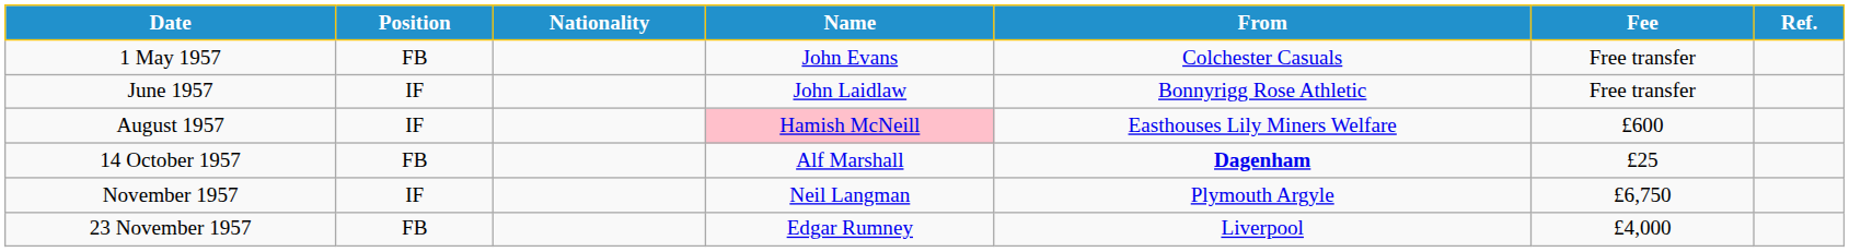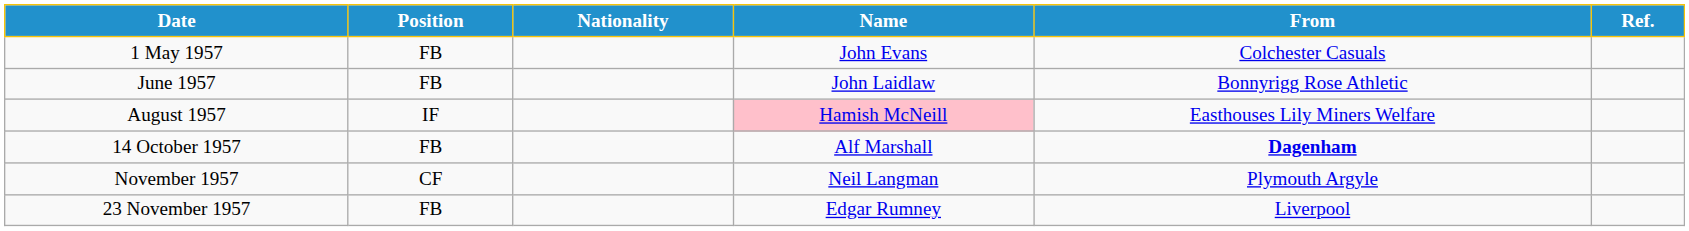 <table class="wikitable" style="text-align:center; font-size:90%; width:100%;">
 <tr>
 <th style="background:#2191CC; color:white; border:1px solid #F7C408; text-align:center;">Date</th>
 <th style="background:#2191CC; color:white; border:1px solid #F7C408; text-align:center;">Position</th>
 <th style="background:#2191CC; color:white; border:1px solid #F7C408; text-align:center;">Nationality</th>
 <th style="background:#2191CC; color:white; border:1px solid #F7C408; text-align:center;">Name</th>
 <th style="background:#2191CC; color:white; border:1px solid #F7C408; text-align:center;">From</th>
-<th style="background:#2191CC; color:white; border:1px solid #F7C408; text-align:center;">Fee</th>
 <th style="background:#2191CC; color:white; border:1px solid #F7C408; text-align:center;">Ref.</th>
 </tr>
 <tr>
 <td>1 May 1957</td>
 <td>FB</td>
 <td></td>
 <td><a href='#'>John Evans</a></td>
 <td> <a href='#'>Colchester Casuals</a></td>
-<td>Free transfer</td>
 <td></td>
 </tr>
 <tr>
 <td>June 1957</td>
-<td>IF</td>
+<td>FB</td>
 <td></td>
 <td><a href='#'>John Laidlaw</a></td>
 <td> <a href='#'>Bonnyrigg Rose Athletic</a></td>
-<td>Free transfer</td>
 <td></td>
 </tr>
 <tr>
 <td>August 1957</td>
 <td>IF</td>
 <td></td>
 <td style="background: pink;"><a href='#'>Hamish McNeill</a></td>
 <td> <a href='#'>Easthouses Lily Miners Welfare</a></td>
-<td>£600</td>
 <td></td>
 </tr>
 <tr>
 <td>14 October 1957</td>
 <td>FB</td>
 <td></td>
 <td><a href='#'>Alf Marshall</a></td>
 <td><strong> <a href='#'>Dagenham</a></strong></td>
-<td>£25</td>
 <td></td>
 </tr>
 <tr>
 <td>November 1957</td>
-<td>IF</td>
+<td>CF</td>
 <td></td>
 <td><a href='#'>Neil Langman</a></td>
 <td> <a href='#'>Plymouth Argyle</a></td>
-<td>£6,750</td>
 <td></td>
 </tr>
 <tr>
 <td>23 November 1957</td>
 <td>FB</td>
 <td></td>
 <td><a href='#'>Edgar Rumney</a></td>
 <td> <a href='#'>Liverpool</a></td>
-<td>£4,000</td>
 <td></td>
 </tr>
 </table>
